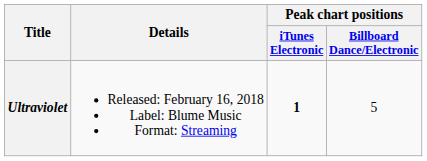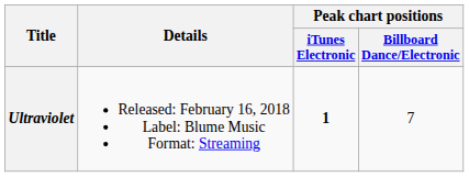 <table class="wikitable plainrowheaders" style="text-align:center;">
 <tr>
 <th scope="col" rowspan="2">Title</th>
 <th scope="col" rowspan="2">Details</th>
 <th scope="col" colspan="2">Peak chart positions</th>
 </tr>
 <tr>
 <th scope="col" style="width:2.5em;font-size:90%;"><a href='#'>iTunes<br>Electronic</a><br></th>
 <th scope="col" style="width:2.5em;font-size:90%;"><a href='#'>Billboard<br>Dance/Electronic</a><br></th>
 </tr>
 <tr>
 <th scope="row"><em>Ultraviolet</em></th>
 <td><br><ul><li>Released: February 16, 2018</li><li>Label: Blume Music</li><li>Format: <a href='#'>Streaming</a></li></ul></td>
 <td><strong>1</strong></td>
-<td>5</td>
+<td>7</td>
 </tr>
 </table>
